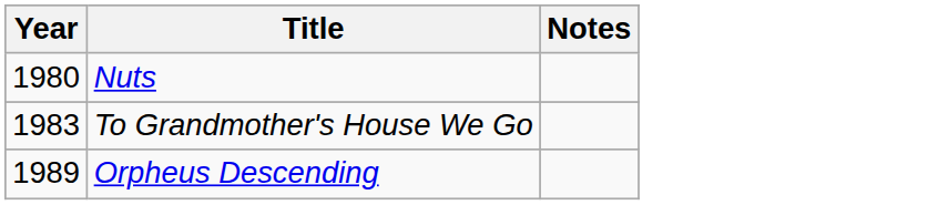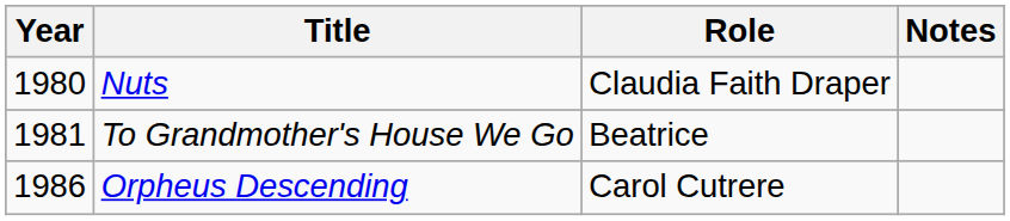 <table class="wikitable sortable">
 <tr>
 <th>Year</th>
 <th>Title</th>
+<th>Role</th>
 <th class="unsortable">Notes</th>
 </tr>
 <tr>
 <td>1980</td>
 <td><em><a href='#'>Nuts</a></em></td>
+<td>Claudia Faith Draper</td>
 <td></td>
 </tr>
 <tr>
-<td>1983</td>
+<td>1981</td>
 <td><em>To Grandmother's House We Go</em></td>
+<td>Beatrice</td>
 <td></td>
 </tr>
 <tr>
-<td>1989</td>
+<td>1986</td>
 <td><em><a href='#'>Orpheus Descending</a></em></td>
+<td>Carol Cutrere</td>
 <td></td>
 </tr>
 </table>
